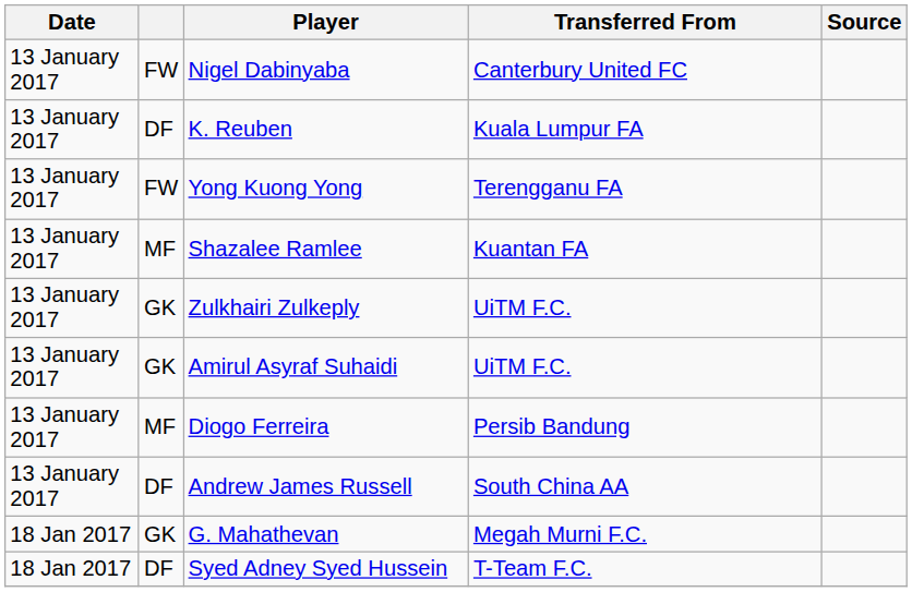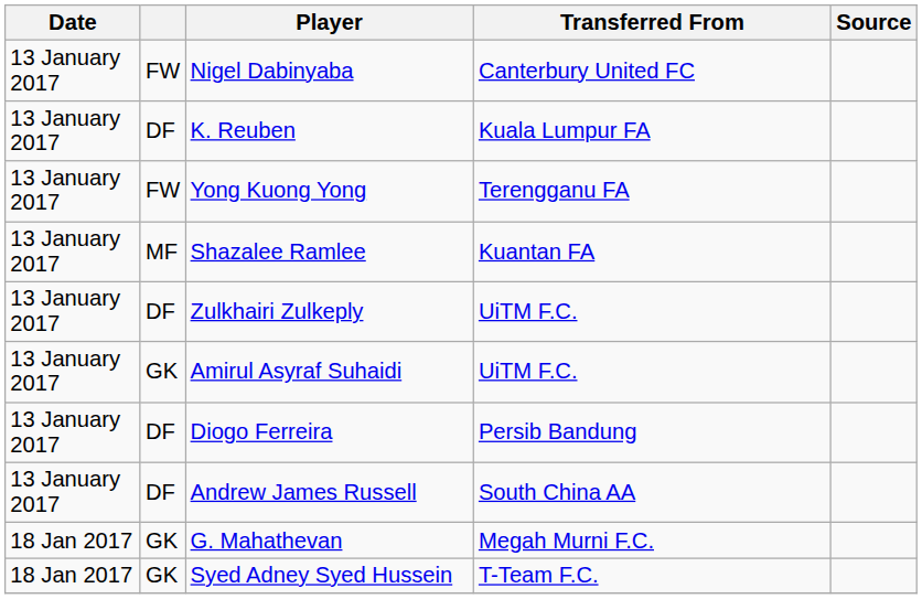 <table class="wikitable plainrowheaders sortable" style="font-size:100%">
 <tr>
 <th scope=col style="width:90px;"><strong>Date</strong></th>
 <th></th>
 <th scope=col style="width:200px;"><strong>Player</strong></th>
 <th scope=col style="width:250px;"><strong>Transferred From</strong></th>
 <th><strong>Source</strong></th>
 </tr>
 <tr>
 <td>13 January 2017</td>
 <td>FW</td>
 <td> <a href='#'>Nigel Dabinyaba</a></td>
 <td> <a href='#'>Canterbury United FC</a></td>
 <td></td>
 </tr>
 <tr>
 <td>13 January 2017</td>
 <td>DF</td>
 <td> <a href='#'>K. Reuben</a></td>
 <td> <a href='#'>Kuala Lumpur FA</a></td>
 <td></td>
 </tr>
 <tr>
 <td>13 January 2017</td>
 <td>FW</td>
 <td> <a href='#'>Yong Kuong Yong</a></td>
 <td> <a href='#'>Terengganu FA</a></td>
 <td></td>
 </tr>
 <tr>
 <td>13 January 2017</td>
 <td>MF</td>
 <td> <a href='#'>Shazalee Ramlee</a></td>
 <td> <a href='#'>Kuantan FA</a></td>
 <td></td>
 </tr>
 <tr>
 <td>13 January 2017</td>
-<td>GK</td>
+<td>DF</td>
 <td> <a href='#'>Zulkhairi Zulkeply</a></td>
 <td> <a href='#'>UiTM F.C.</a></td>
 <td></td>
 </tr>
 <tr>
 <td>13 January 2017</td>
 <td>GK</td>
 <td> <a href='#'>Amirul Asyraf Suhaidi</a></td>
 <td> <a href='#'>UiTM F.C.</a></td>
 <td></td>
 </tr>
 <tr>
 <td>13 January 2017</td>
-<td>MF</td>
+<td>DF</td>
 <td> <a href='#'>Diogo Ferreira</a></td>
 <td> <a href='#'>Persib Bandung</a></td>
 <td></td>
 </tr>
 <tr>
 <td>13 January 2017</td>
 <td>DF</td>
 <td> <a href='#'>Andrew James Russell</a></td>
 <td> <a href='#'>South China AA</a></td>
 <td></td>
 </tr>
 <tr>
 <td>18 Jan 2017</td>
 <td>GK</td>
 <td> <a href='#'>G. Mahathevan</a></td>
 <td> <a href='#'>Megah Murni F.C.</a></td>
 <td></td>
 </tr>
 <tr>
 <td>18 Jan 2017</td>
-<td>DF</td>
+<td>GK</td>
 <td> <a href='#'>Syed Adney Syed Hussein</a></td>
 <td> <a href='#'>T-Team F.C.</a></td>
 <td></td>
 </tr>
 <tr>
 </tr>
 </table>
